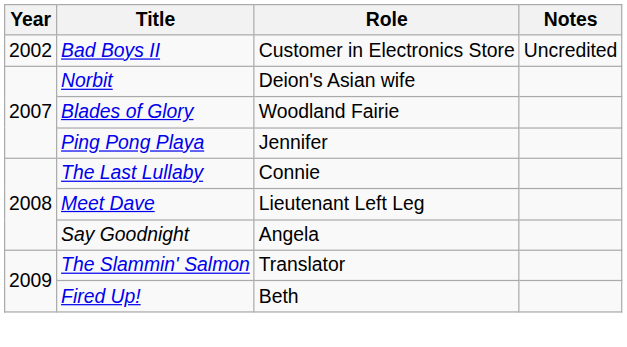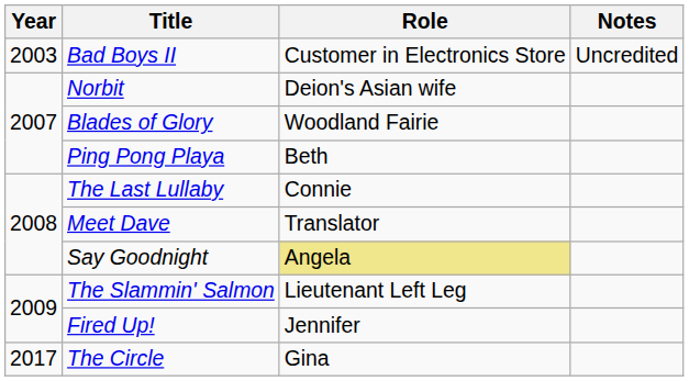 <table class="wikitable sortable">
 <tr>
 <th>Year</th>
 <th>Title</th>
 <th>Role</th>
 <th class="unsortable">Notes</th>
 </tr>
 <tr>
-<td>2002</td>
+<td>2003</td>
 <td><em><a href='#'>Bad Boys II</a></em></td>
 <td>Customer in Electronics Store</td>
 <td>Uncredited</td>
 </tr>
 <tr>
 <td rowspan=3>2007</td>
 <td><em><a href='#'>Norbit</a></em></td>
 <td>Deion's Asian wife</td>
 <td></td>
 </tr>
 <tr>
 <td><em><a href='#'>Blades of Glory</a></em></td>
 <td>Woodland Fairie</td>
 <td></td>
 </tr>
 <tr>
 <td><em><a href='#'>Ping Pong Playa</a></em></td>
-<td>Jennifer</td>
+<td>Beth</td>
 <td></td>
 </tr>
 <tr>
 <td rowspan=3>2008</td>
 <td><em><a href='#'>The Last Lullaby</a></em></td>
 <td>Connie</td>
 <td></td>
 </tr>
 <tr>
 <td><em><a href='#'>Meet Dave</a></em></td>
-<td>Lieutenant Left Leg</td>
+<td>Translator</td>
 <td></td>
 </tr>
 <tr>
 <td><em>Say Goodnight</em></td>
-<td>Angela</td>
+<td style="background: khaki;">Angela</td>
 <td></td>
 </tr>
 <tr>
 <td rowspan=2>2009</td>
 <td><em><a href='#'>The Slammin' Salmon</a></em></td>
-<td>Translator</td>
+<td>Lieutenant Left Leg</td>
 <td></td>
 </tr>
 <tr>
 <td><em><a href='#'>Fired Up!</a></em></td>
-<td>Beth</td>
+<td>Jennifer</td>
+<td></td>
+</tr>
+<tr>
+<td>2017</td>
+<td><em><a href='#'>The Circle</a></em></td>
+<td>Gina</td>
 <td></td>
 </tr>
 </table>
